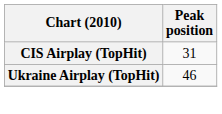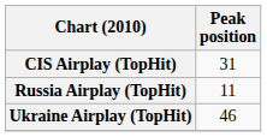 <table class="wikitable sortable plainrowheaders" style="text-align:center">
 <tr>
 <th scope="col">Chart (2010)</th>
 <th scope="col">Peak<br>position</th>
 </tr>
 <tr>
 <th scope="row">CIS Airplay (TopHit)</th>
 <td>31</td>
 </tr>
 <tr>
+<th scope="row">Russia Airplay (TopHit)</th>
+<td>11</td>
+</tr>
+<tr>
 <th scope="row">Ukraine Airplay (TopHit)</th>
 <td>46</td>
 </tr>
 <tr>
 </tr>
 </table>
